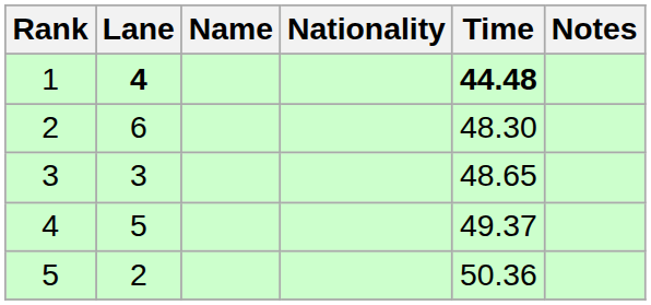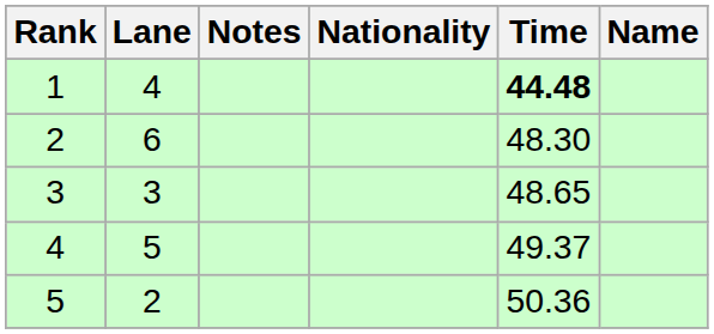 <table class="wikitable sortable" style="text-align:center">
 <tr>
 <th>Rank</th>
 <th>Lane</th>
-<th>Name</th>
+<th>Notes</th>
 <th>Nationality</th>
 <th>Time</th>
-<th>Notes</th>
+<th>Name</th>
 </tr>
 <tr bgcolor=ccffcc>
 <td>1</td>
-<td><strong>4</strong></td>
-<td align=left></td>
+<td>4</td>
+<td><strong></strong></td>
 <td align=left></td>
 <td><strong>44.48</strong></td>
-<td><strong></strong></td>
+<td align=left></td>
 </tr>
 <tr bgcolor=ccffcc>
 <td>2</td>
 <td>6</td>
-<td align=left></td>
+<td><strong></strong></td>
 <td align=left></td>
 <td>48.30</td>
-<td><strong></strong></td>
+<td align=left></td>
 </tr>
 <tr bgcolor=ccffcc>
 <td>3</td>
 <td>3</td>
-<td align=left></td>
+<td><strong></strong></td>
 <td align=left></td>
 <td>48.65</td>
-<td><strong></strong></td>
+<td align=left></td>
 </tr>
 <tr bgcolor=ccffcc>
 <td>4</td>
 <td>5</td>
-<td align=left></td>
+<td><strong></strong></td>
 <td align=left></td>
 <td>49.37</td>
-<td><strong></strong></td>
+<td align=left></td>
 </tr>
 <tr bgcolor=ccffcc>
 <td>5</td>
 <td>2</td>
-<td align=left></td>
+<td><strong></strong></td>
 <td align=left></td>
 <td>50.36</td>
-<td><strong></strong></td>
+<td align=left></td>
 </tr>
 </table>
